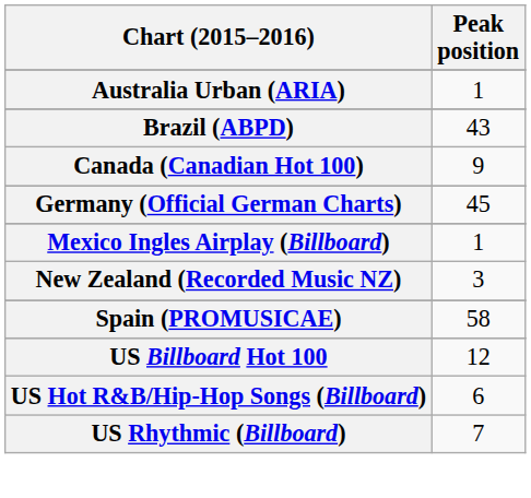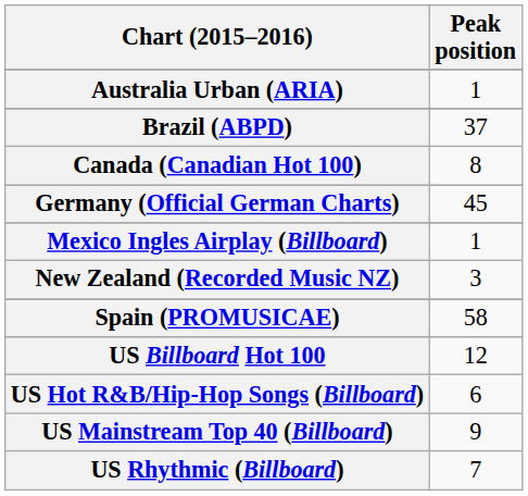 <table class="wikitable sortable plainrowheaders" style="text-align:center;">
 <tr>
 <th scope="col">Chart (2015–2016)</th>
 <th scope="col">Peak<br>position</th>
 </tr>
 <tr>
 </tr>
 <tr>
 <th scope="row">Australia Urban (<a href='#'>ARIA</a>)</th>
 <td>1</td>
 </tr>
 <tr>
 </tr>
 <tr>
 </tr>
 <tr>
 </tr>
 <tr>
 <th scope=row>Brazil (<a href='#'>ABPD</a>)</th>
-<td style="text-align:center;">43</td>
+<td style="text-align:center;">37</td>
 </tr>
 <tr>
 <th scope="row">Canada (<a href='#'>Canadian Hot 100</a>)</th>
-<td>9</td>
+<td>8</td>
 </tr>
 <tr>
 </tr>
 <tr>
 </tr>
 <tr>
 </tr>
 <tr>
 <th scope="row">Germany (<a href='#'>Official German Charts</a>)</th>
 <td>45</td>
 </tr>
 <tr>
 </tr>
 <tr>
 </tr>
 <tr>
 </tr>
 <tr>
 </tr>
 <tr>
 <th scope="row"><a href='#'>Mexico Ingles Airplay</a> (<em><a href='#'>Billboard</a></em>)</th>
 <td style="text-align:center;">1</td>
 </tr>
 <tr>
 <th scope="row">New Zealand (<a href='#'>Recorded Music NZ</a>)</th>
 <td>3</td>
 </tr>
 <tr>
 </tr>
 <tr>
 </tr>
 <tr>
 </tr>
 <tr>
 <th scope="row">Spain (<a href='#'>PROMUSICAE</a>)</th>
 <td>58</td>
 </tr>
 <tr>
 </tr>
 <tr>
 </tr>
 <tr>
 </tr>
 <tr>
 </tr>
 <tr>
 </tr>
 <tr>
 <th scope="row">US <em><a href='#'>Billboard</a></em> <a href='#'>Hot 100</a></th>
 <td>12</td>
 </tr>
 <tr>
 <th scope="row">US <a href='#'>Hot R&B/Hip-Hop Songs</a> (<em><a href='#'>Billboard</a></em>)</th>
 <td>6<br></td>
 </tr>
 <tr>
+<th scope="row">US <a href='#'>Mainstream Top 40</a> (<em><a href='#'>Billboard</a></em>)</th>
+<td>9</td>
+</tr>
+<tr>
 <th scope="row">US <a href='#'>Rhythmic</a> (<em><a href='#'>Billboard</a></em>)</th>
 <td>7</td>
 </tr>
 </table>
